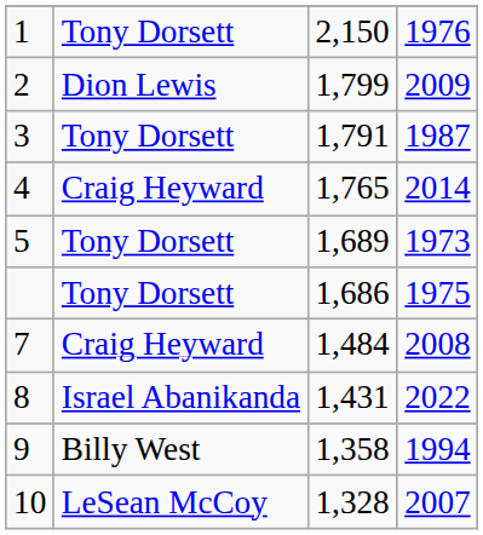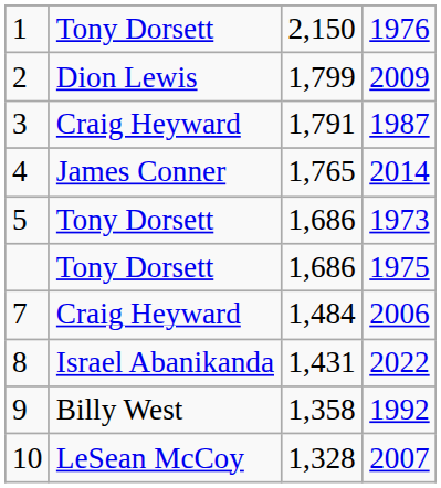 <table class="wikitable">
 <tr>
 </tr>
 <tr>
 <td>1</td>
 <td><a href='#'>Tony Dorsett</a></td>
 <td>2,150</td>
 <td><a href='#'>1976</a></td>
 </tr>
 <tr>
 <td>2</td>
 <td><a href='#'>Dion Lewis</a></td>
 <td>1,799</td>
 <td><a href='#'>2009</a></td>
 </tr>
 <tr>
 <td>3</td>
-<td><a href='#'>Tony Dorsett</a></td>
+<td><a href='#'>Craig Heyward</a></td>
 <td>1,791</td>
 <td><a href='#'>1987</a></td>
 </tr>
 <tr>
 <td>4</td>
-<td><a href='#'>Craig Heyward</a></td>
+<td><a href='#'>James Conner</a></td>
 <td>1,765</td>
 <td><a href='#'>2014</a></td>
 </tr>
 <tr>
 <td>5</td>
 <td><a href='#'>Tony Dorsett</a></td>
-<td>1,689</td>
+<td>1,686</td>
 <td><a href='#'>1973</a></td>
 </tr>
 <tr>
 <td></td>
 <td><a href='#'>Tony Dorsett</a></td>
 <td>1,686</td>
 <td><a href='#'>1975</a></td>
 </tr>
 <tr>
 <td>7</td>
 <td><a href='#'>Craig Heyward</a></td>
 <td>1,484</td>
-<td><a href='#'>2008</a></td>
+<td><a href='#'>2006</a></td>
 </tr>
 <tr>
 <td>8</td>
 <td><a href='#'>Israel Abanikanda</a></td>
 <td>1,431</td>
 <td><a href='#'>2022</a></td>
 </tr>
 <tr>
 <td>9</td>
 <td>Billy West</td>
 <td>1,358</td>
-<td><a href='#'>1994</a></td>
+<td><a href='#'>1992</a></td>
 </tr>
 <tr>
 <td>10</td>
 <td><a href='#'>LeSean McCoy</a></td>
 <td>1,328</td>
 <td><a href='#'>2007</a></td>
 </tr>
 </table>
